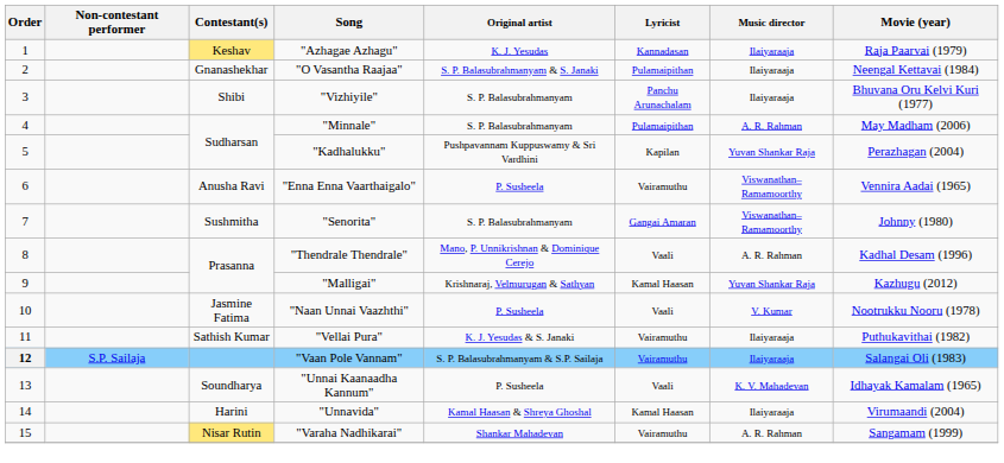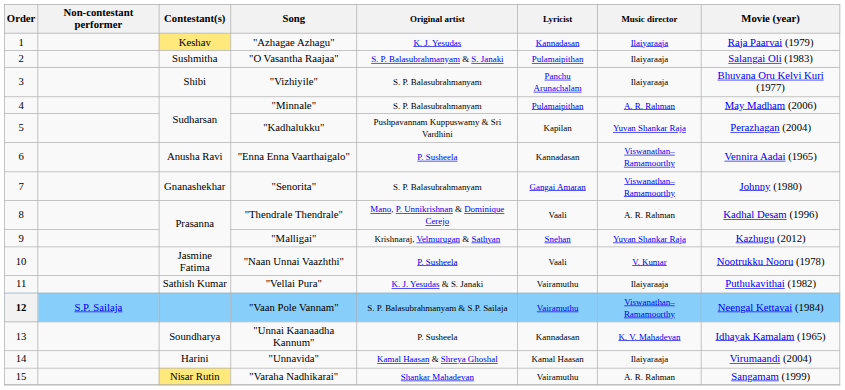 <table class="wikitable sortable" style="text-align: center; width: auto;">
 <tr style="background:lightgrey; text-align:center;">
 <th>Order</th>
 <th>Non-contestant performer</th>
 <th>Contestant(s)</th>
 <th>Song</th>
 <th><small>Original artist</small></th>
 <th><small>Lyricist</small></th>
 <th><small>Music director</small></th>
 <th>Movie (year)</th>
 </tr>
 <tr>
 <td>1</td>
 <td></td>
 <td style="background:#ffe87c">Keshav</td>
 <td>"Azhagae Azhagu"</td>
 <td><small><a href='#'>K. J. Yesudas</a></small></td>
 <td><small><a href='#'>Kannadasan</a></small></td>
 <td><small><a href='#'>Ilaiyaraaja</a></small></td>
 <td><a href='#'>Raja Paarvai</a> (1979)</td>
 </tr>
 <tr>
 <td>2</td>
 <td></td>
-<td>Gnanashekhar</td>
+<td>Sushmitha</td>
 <td>"O Vasantha Raajaa"</td>
 <td><small><a href='#'>S. P. Balasubrahmanyam</a> & <a href='#'>S. Janaki</a></small></td>
 <td><small><a href='#'>Pulamaipithan</a></small></td>
 <td><small>Ilaiyaraaja</small></td>
-<td><a href='#'>Neengal Kettavai</a> (1984)</td>
+<td><a href='#'>Salangai Oli</a> (1983)</td>
 </tr>
 <tr>
 <td>3</td>
 <td></td>
 <td>Shibi</td>
 <td>"Vizhiyile"</td>
 <td><small>S. P. Balasubrahmanyam</small></td>
 <td><small><a href='#'>Panchu Arunachalam</a></small></td>
 <td><small>Ilaiyaraaja</small></td>
 <td><a href='#'>Bhuvana Oru Kelvi Kuri</a> (1977)</td>
 </tr>
 <tr>
 <td>4</td>
 <td></td>
 <td rowspan=2>Sudharsan</td>
 <td>"Minnale"</td>
 <td><small>S. P. Balasubrahmanyam</small></td>
 <td><small><a href='#'>Pulamaipithan</a></small></td>
 <td><small><a href='#'>A. R. Rahman</a></small></td>
 <td><a href='#'>May Madham</a> (2006)</td>
 </tr>
 <tr>
 <td>5</td>
 <td></td>
 <td>"Kadhalukku"</td>
 <td><small>Pushpavannam Kuppuswamy & Sri Vardhini</small></td>
 <td><small>Kapilan</small></td>
 <td><small><a href='#'>Yuvan Shankar Raja</a></small></td>
 <td><a href='#'>Perazhagan</a> (2004)</td>
 </tr>
 <tr>
 <td>6</td>
 <td></td>
 <td>Anusha Ravi</td>
 <td>"Enna Enna Vaarthaigalo"</td>
 <td><small><a href='#'>P. Susheela</a></small></td>
-<td><small>Vairamuthu</small></td>
+<td><small>Kannadasan</small></td>
 <td><small><a href='#'>Viswanathan–Ramamoorthy</a></small></td>
 <td><a href='#'>Vennira Aadai</a> (1965)</td>
 </tr>
 <tr>
 <td>7</td>
 <td></td>
-<td>Sushmitha</td>
+<td>Gnanashekhar</td>
 <td>"Senorita"</td>
 <td><small>S. P. Balasubrahmanyam</small></td>
 <td><small><a href='#'>Gangai Amaran</a></small></td>
 <td><small><a href='#'>Viswanathan–Ramamoorthy</a></small></td>
 <td><a href='#'>Johnny</a> (1980)</td>
 </tr>
 <tr>
 <td>8</td>
 <td></td>
 <td rowspan=2>Prasanna</td>
 <td>"Thendrale Thendrale"</td>
 <td><small><a href='#'>Mano</a>, <a href='#'>P. Unnikrishnan</a> & <a href='#'>Dominique Cerejo</a></small></td>
 <td><small>Vaali</small></td>
 <td><small>A. R. Rahman</small></td>
 <td><a href='#'>Kadhal Desam</a> (1996)</td>
 </tr>
 <tr>
 <td>9</td>
 <td></td>
 <td>"Malligai"</td>
 <td><small>Krishnaraj, <a href='#'>Velmurugan</a> & <a href='#'>Sathyan</a></small></td>
-<td><small>Kamal Haasan</small></td>
+<td><small><a href='#'>Snehan</a></small></td>
 <td><small><a href='#'>Yuvan Shankar Raja</a></small></td>
 <td><a href='#'>Kazhugu</a> (2012)</td>
 </tr>
 <tr>
 <td>10</td>
 <td></td>
 <td>Jasmine Fatima</td>
 <td>"Naan Unnai Vaazhthi"</td>
 <td><small><a href='#'>P. Susheela</a></small></td>
 <td><small>Vaali</small></td>
 <td><small><a href='#'>V. Kumar</a></small></td>
 <td><a href='#'>Nootrukku Nooru</a> (1978)</td>
 </tr>
 <tr>
 <td>11</td>
 <td></td>
 <td>Sathish Kumar</td>
 <td>"Vellai Pura"</td>
 <td><small><a href='#'>K. J. Yesudas</a> & S. Janaki</small></td>
 <td><small>Vairamuthu</small></td>
 <td><small>Ilaiyaraaja</small></td>
 <td><a href='#'>Puthukavithai</a> (1982)</td>
 </tr>
 <tr style="background:lightskyblue">
 <th scope="row">12</th>
 <td><a href='#'>S.P. Sailaja</a></td>
 <td></td>
 <td>"Vaan Pole Vannam"</td>
 <td><small>S. P. Balasubrahmanyam & S.P. Sailaja</small></td>
 <td><small><a href='#'>Vairamuthu</a></small></td>
-<td><small><a href='#'>Ilaiyaraaja</a></small></td>
-<td><a href='#'>Salangai Oli</a> (1983)</td>
+<td><small><a href='#'>Viswanathan–Ramamoorthy</a></small></td>
+<td><a href='#'>Neengal Kettavai</a> (1984)</td>
 </tr>
 <tr>
 <td>13</td>
 <td></td>
 <td>Soundharya</td>
 <td>"Unnai Kaanaadha Kannum"</td>
 <td><small>P. Susheela</small></td>
-<td><small>Vaali</small></td>
+<td><small>Kannadasan</small></td>
 <td><small><a href='#'>K. V. Mahadevan</a></small></td>
 <td><a href='#'>Idhayak Kamalam</a> (1965)</td>
 </tr>
 <tr>
 <td>14</td>
 <td></td>
 <td>Harini</td>
 <td>"Unnavida"</td>
 <td><small><a href='#'>Kamal Haasan</a> & <a href='#'>Shreya Ghoshal</a></small></td>
 <td><small>Kamal Haasan</small></td>
 <td><small>Ilaiyaraaja</small></td>
 <td><a href='#'>Virumaandi</a> (2004)</td>
 </tr>
 <tr>
 <td>15</td>
 <td></td>
 <td style="background:#ffe87c">Nisar Rutin</td>
 <td>"Varaha Nadhikarai"</td>
 <td><small><a href='#'>Shankar Mahadevan</a></small></td>
 <td><small>Vairamuthu</small></td>
 <td><small>A. R. Rahman</small></td>
 <td><a href='#'>Sangamam</a> (1999)</td>
 </tr>
 <tr>
 </tr>
 </table>
